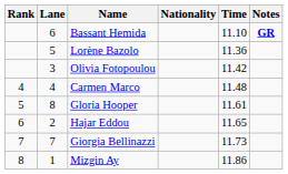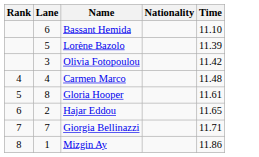 <table class="wikitable sortable" style="text-align:center">
 <tr>
 <th>Rank</th>
 <th>Lane</th>
 <th>Name</th>
 <th>Nationality</th>
 <th>Time</th>
-<th>Notes</th>
 </tr>
 <tr>
 <td></td>
 <td>6</td>
 <td align=left><a href='#'>Bassant Hemida</a></td>
 <td align=left></td>
 <td>11.10</td>
-<td><strong><a href='#'>GR</a></strong></td>
 </tr>
 <tr>
 <td></td>
 <td>5</td>
 <td align=left><a href='#'>Lorène Bazolo</a></td>
 <td align=left></td>
-<td>11.36</td>
-<td></td>
+<td>11.39</td>
 </tr>
 <tr>
 <td></td>
 <td>3</td>
 <td align=left><a href='#'>Olivia Fotopoulou</a></td>
 <td align=left></td>
 <td>11.42</td>
-<td></td>
 </tr>
 <tr>
 <td>4</td>
 <td>4</td>
 <td align=left><a href='#'>Carmen Marco</a></td>
 <td align=left></td>
 <td>11.48</td>
-<td></td>
 </tr>
 <tr>
 <td>5</td>
 <td>8</td>
 <td align=left><a href='#'>Gloria Hooper</a></td>
 <td align=left></td>
 <td>11.61</td>
-<td></td>
 </tr>
 <tr>
 <td>6</td>
 <td>2</td>
 <td align=left><a href='#'>Hajar Eddou</a></td>
 <td align=left></td>
 <td>11.65</td>
-<td></td>
 </tr>
 <tr>
 <td>7</td>
 <td>7</td>
 <td align=left><a href='#'>Giorgia Bellinazzi</a></td>
 <td align=left></td>
-<td>11.73</td>
-<td></td>
+<td>11.71</td>
 </tr>
 <tr>
 <td>8</td>
 <td>1</td>
 <td align=left><a href='#'>Mizgin Ay</a></td>
 <td align=left></td>
 <td>11.86</td>
-<td></td>
 </tr>
 </table>
